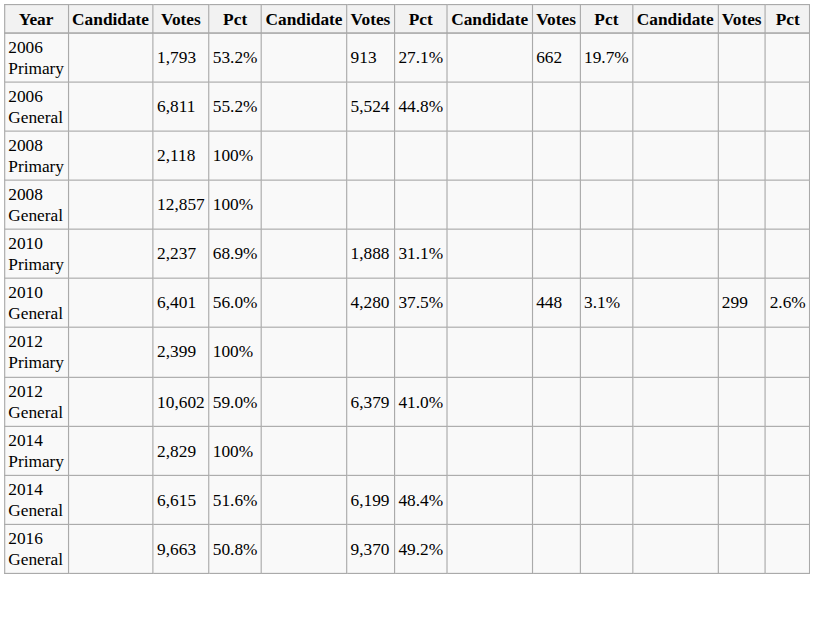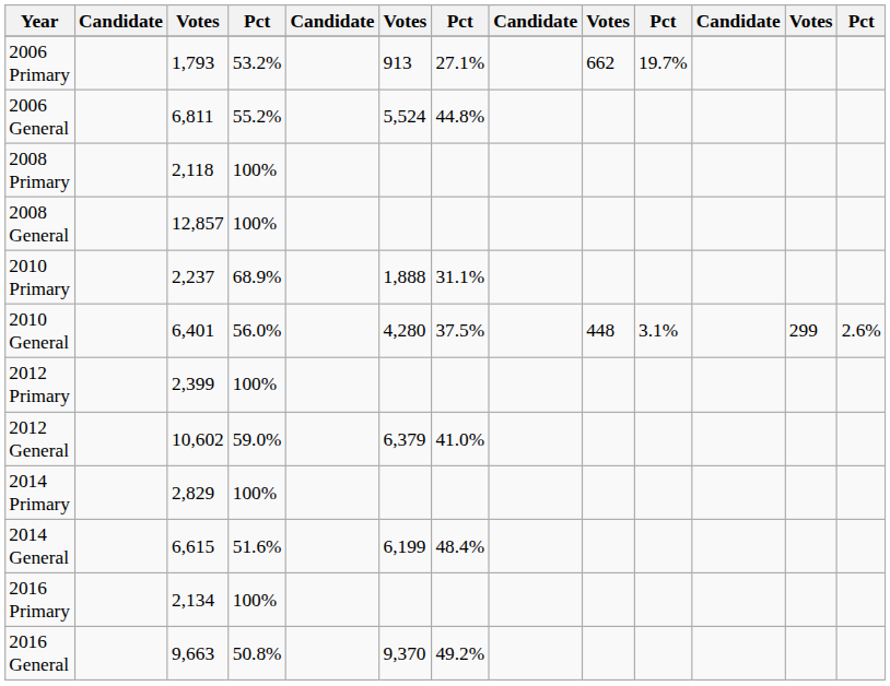 <table class="wikitable" style="margin:0.5em ; font-size:95%">
 <tr>
 <th>Year</th>
 <th>Candidate</th>
 <th>Votes</th>
 <th>Pct</th>
 <th>Candidate</th>
 <th>Votes</th>
 <th>Pct</th>
 <th>Candidate</th>
 <th>Votes</th>
 <th>Pct</th>
 <th>Candidate</th>
 <th>Votes</th>
 <th>Pct</th>
 </tr>
 <tr>
 </tr>
 <tr>
 <td>2006 Primary</td>
 <td></td>
 <td>1,793</td>
 <td>53.2%</td>
 <td></td>
 <td>913</td>
 <td>27.1%</td>
 <td></td>
 <td>662</td>
 <td>19.7%</td>
 <td></td>
 <td></td>
 <td></td>
 </tr>
 <tr>
 <td>2006 General</td>
 <td></td>
 <td>6,811</td>
 <td>55.2%</td>
 <td></td>
 <td>5,524</td>
 <td>44.8%</td>
 <td></td>
 <td></td>
 <td></td>
 <td></td>
 <td></td>
 <td></td>
 </tr>
 <tr>
 <td>2008 Primary</td>
 <td></td>
 <td>2,118</td>
 <td>100%</td>
 <td></td>
 <td></td>
 <td></td>
 <td></td>
 <td></td>
 <td></td>
 <td></td>
 <td></td>
 <td></td>
 </tr>
 <tr>
 <td>2008 General</td>
 <td></td>
 <td>12,857</td>
 <td>100%</td>
 <td></td>
 <td></td>
 <td></td>
 <td></td>
 <td></td>
 <td></td>
 <td></td>
 <td></td>
 <td></td>
 </tr>
 <tr>
 <td>2010 Primary</td>
 <td></td>
 <td>2,237</td>
 <td>68.9%</td>
 <td></td>
 <td>1,888</td>
 <td>31.1%</td>
 <td></td>
 <td></td>
 <td></td>
 <td></td>
 <td></td>
 <td></td>
 </tr>
 <tr>
 <td>2010 General</td>
 <td></td>
 <td>6,401</td>
 <td>56.0%</td>
 <td></td>
 <td>4,280</td>
 <td>37.5%</td>
 <td></td>
 <td>448</td>
 <td>3.1%</td>
 <td></td>
 <td>299</td>
 <td>2.6%</td>
 </tr>
 <tr>
 <td>2012 Primary</td>
 <td></td>
 <td>2,399</td>
 <td>100%</td>
 <td></td>
 <td></td>
 <td></td>
 <td></td>
 <td></td>
 <td></td>
 <td></td>
 <td></td>
 <td></td>
 </tr>
 <tr>
 <td>2012 General</td>
 <td></td>
 <td>10,602</td>
 <td>59.0%</td>
 <td></td>
 <td>6,379</td>
 <td>41.0%</td>
 <td></td>
 <td></td>
 <td></td>
 <td></td>
 <td></td>
 <td></td>
 </tr>
 <tr>
 <td>2014 Primary</td>
 <td></td>
 <td>2,829</td>
 <td>100%</td>
 <td></td>
 <td></td>
 <td></td>
 <td></td>
 <td></td>
 <td></td>
 <td></td>
 <td></td>
 <td></td>
 </tr>
 <tr>
 <td>2014 General</td>
 <td></td>
 <td>6,615</td>
 <td>51.6%</td>
 <td></td>
 <td>6,199</td>
 <td>48.4%</td>
 <td></td>
 <td></td>
 <td></td>
 <td></td>
 <td></td>
 <td></td>
 </tr>
 <tr>
+<td>2016 Primary</td>
+<td></td>
+<td>2,134</td>
+<td>100%</td>
+<td></td>
+<td></td>
+<td></td>
+<td></td>
+<td></td>
+<td></td>
+<td></td>
+<td></td>
+<td></td>
+</tr>
+<tr>
 <td>2016 General</td>
 <td></td>
 <td>9,663</td>
 <td>50.8%</td>
 <td></td>
 <td>9,370</td>
 <td>49.2%</td>
 <td></td>
 <td></td>
 <td></td>
 <td></td>
 <td></td>
 <td></td>
 </tr>
 </table>
